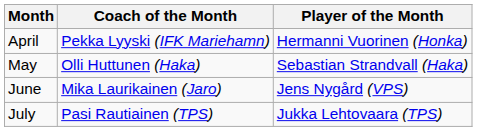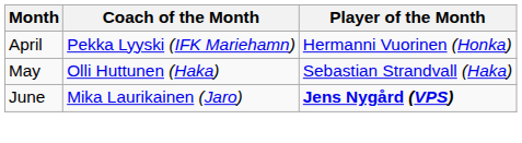 <table class="wikitable">
 <tr>
 <th>Month</th>
 <th>Coach of the Month</th>
 <th>Player of the Month</th>
 </tr>
 <tr>
 <td>April</td>
 <td> <a href='#'>Pekka Lyyski</a> <em>(<a href='#'>IFK Mariehamn</a>)</em></td>
 <td> <a href='#'>Hermanni Vuorinen</a> <em>(<a href='#'>Honka</a>)</em></td>
 </tr>
 <tr>
 <td>May</td>
 <td> <a href='#'>Olli Huttunen</a> <em>(<a href='#'>Haka</a>)</em></td>
 <td> <a href='#'>Sebastian Strandvall</a> <em>(<a href='#'>Haka</a>)</em></td>
 </tr>
 <tr>
 <td>June</td>
 <td> <a href='#'>Mika Laurikainen</a> <em>(<a href='#'>Jaro</a>)</em></td>
-<td> <a href='#'>Jens Nygård</a> <em>(<a href='#'>VPS</a>)</em></td>
-</tr>
-<tr>
-<td>July</td>
-<td> <a href='#'>Pasi Rautiainen</a> <em>(<a href='#'>TPS</a>)</em></td>
-<td> <a href='#'>Jukka Lehtovaara</a> <em>(<a href='#'>TPS</a>)</em></td>
+<td><strong> <a href='#'>Jens Nygård</a> <em>(<a href='#'>VPS</a>)</em></strong></td>
 </tr>
 </table>
